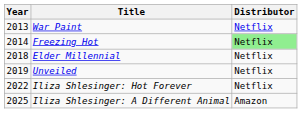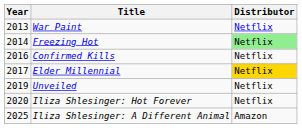 <table class="wikitable sortable">
 <tr>
 <th>Year</th>
 <th>Title</th>
 <th>Distributor</th>
 </tr>
 <tr>
 <td>2013</td>
 <td><em><a href='#'>War Paint</a></em></td>
 <td><a href='#'>Netflix</a></td>
 </tr>
 <tr>
 <td>2014</td>
 <td><em><a href='#'>Freezing Hot</a></em></td>
 <td style="background: lightgreen;">Netflix</td>
 </tr>
 <tr>
-<td>2018</td>
+<td>2016</td>
+<td><em><a href='#'>Confirmed Kills</a></em></td>
+<td>Netflix</td>
+</tr>
+<tr>
+<td>2017</td>
 <td><em><a href='#'>Elder Millennial</a></em></td>
-<td>Netflix</td>
+<td style="background: gold;">Netflix</td>
 </tr>
 <tr>
 <td>2019</td>
 <td><em><a href='#'>Unveiled</a></em></td>
 <td>Netflix</td>
 </tr>
 <tr>
-<td>2022</td>
+<td>2020</td>
 <td><em>Iliza Shlesinger: Hot Forever</em></td>
 <td>Netflix</td>
 </tr>
 <tr>
 <td>2025</td>
 <td><em>Iliza Shlesinger: A Different Animal</em></td>
 <td>Amazon</td>
 </tr>
 </table>
